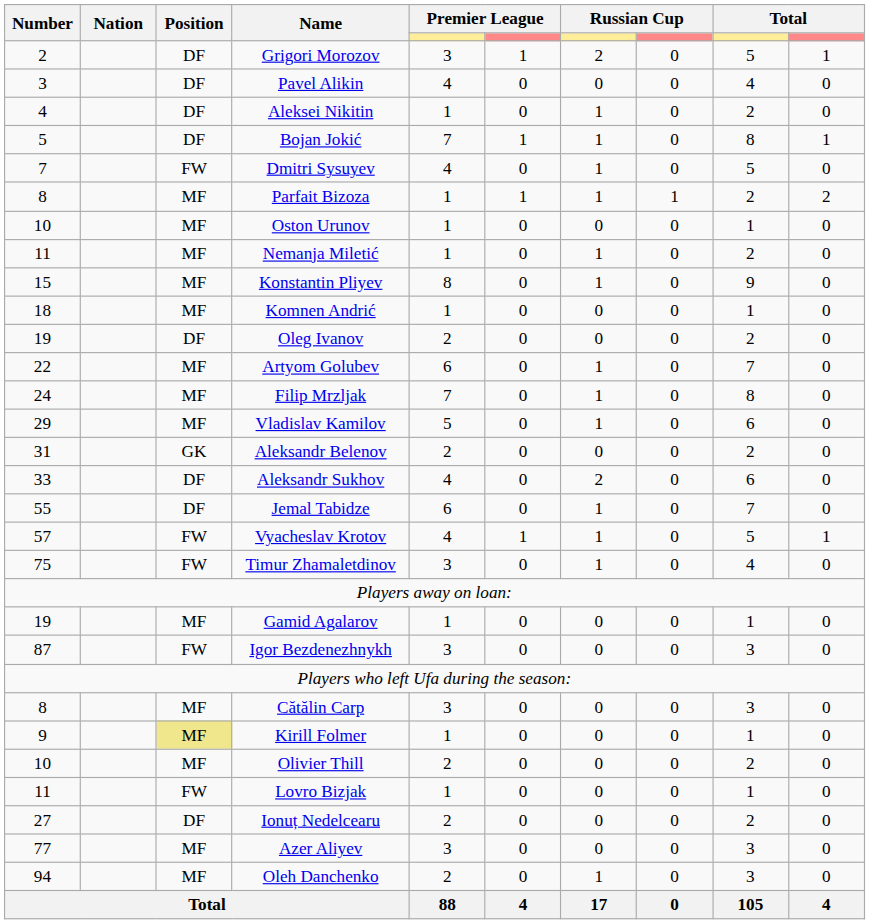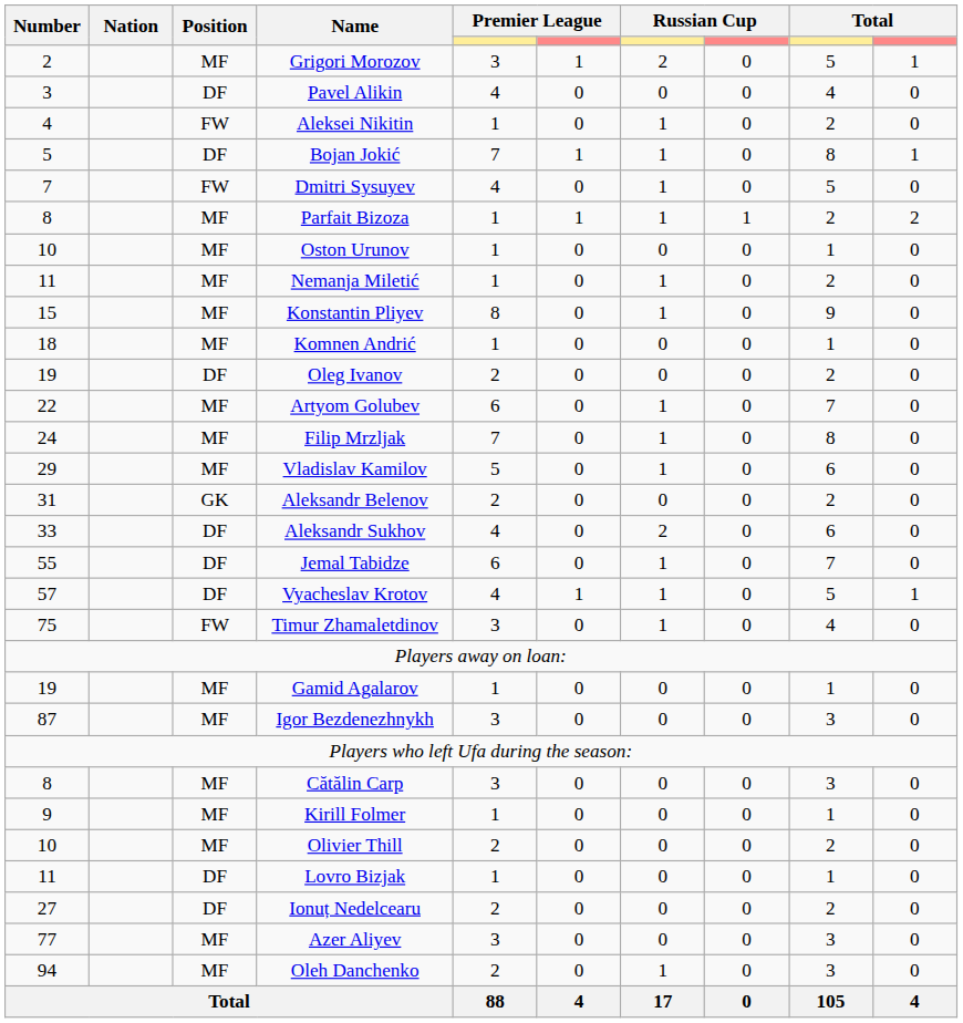 <table class="wikitable" style="font-size: 95%; text-align: center;">
 <tr>
 <th rowspan=2 width=60>Number</th>
 <th rowspan=2 width=60>Nation</th>
 <th rowspan=2 width=60>Position</th>
 <th rowspan=2 width=150>Name</th>
 <th colspan=2>Premier League</th>
 <th colspan=2>Russian Cup</th>
 <th colspan=2>Total</th>
 </tr>
 <tr>
 <th style="width:60px; background:#fe9;"></th>
 <th style="width:60px; background:#ff8888;"></th>
 <th style="width:60px; background:#fe9;"></th>
 <th style="width:60px; background:#ff8888;"></th>
 <th style="width:60px; background:#fe9;"></th>
 <th style="width:60px; background:#ff8888;"></th>
 </tr>
 <tr>
 <td>2</td>
 <td></td>
-<td>DF</td>
+<td>MF</td>
 <td><a href='#'>Grigori Morozov</a></td>
 <td>3</td>
 <td>1</td>
 <td>2</td>
 <td>0</td>
 <td>5</td>
 <td>1</td>
 </tr>
 <tr>
 <td>3</td>
 <td></td>
 <td>DF</td>
 <td><a href='#'>Pavel Alikin</a></td>
 <td>4</td>
 <td>0</td>
 <td>0</td>
 <td>0</td>
 <td>4</td>
 <td>0</td>
 </tr>
 <tr>
 <td>4</td>
 <td></td>
-<td>DF</td>
+<td>FW</td>
 <td><a href='#'>Aleksei Nikitin</a></td>
 <td>1</td>
 <td>0</td>
 <td>1</td>
 <td>0</td>
 <td>2</td>
 <td>0</td>
 </tr>
 <tr>
 <td>5</td>
 <td></td>
 <td>DF</td>
 <td><a href='#'>Bojan Jokić</a></td>
 <td>7</td>
 <td>1</td>
 <td>1</td>
 <td>0</td>
 <td>8</td>
 <td>1</td>
 </tr>
 <tr>
 <td>7</td>
 <td></td>
 <td>FW</td>
 <td><a href='#'>Dmitri Sysuyev</a></td>
 <td>4</td>
 <td>0</td>
 <td>1</td>
 <td>0</td>
 <td>5</td>
 <td>0</td>
 </tr>
 <tr>
 <td>8</td>
 <td></td>
 <td>MF</td>
 <td><a href='#'>Parfait Bizoza</a></td>
 <td>1</td>
 <td>1</td>
 <td>1</td>
 <td>1</td>
 <td>2</td>
 <td>2</td>
 </tr>
 <tr>
 <td>10</td>
 <td></td>
 <td>MF</td>
 <td><a href='#'>Oston Urunov</a></td>
 <td>1</td>
 <td>0</td>
 <td>0</td>
 <td>0</td>
 <td>1</td>
 <td>0</td>
 </tr>
 <tr>
 <td>11</td>
 <td></td>
 <td>MF</td>
 <td><a href='#'>Nemanja Miletić</a></td>
 <td>1</td>
 <td>0</td>
 <td>1</td>
 <td>0</td>
 <td>2</td>
 <td>0</td>
 </tr>
 <tr>
 <td>15</td>
 <td></td>
 <td>MF</td>
 <td><a href='#'>Konstantin Pliyev</a></td>
 <td>8</td>
 <td>0</td>
 <td>1</td>
 <td>0</td>
 <td>9</td>
 <td>0</td>
 </tr>
 <tr>
 <td>18</td>
 <td></td>
 <td>MF</td>
 <td><a href='#'>Komnen Andrić</a></td>
 <td>1</td>
 <td>0</td>
 <td>0</td>
 <td>0</td>
 <td>1</td>
 <td>0</td>
 </tr>
 <tr>
 <td>19</td>
 <td></td>
 <td>DF</td>
 <td><a href='#'>Oleg Ivanov</a></td>
 <td>2</td>
 <td>0</td>
 <td>0</td>
 <td>0</td>
 <td>2</td>
 <td>0</td>
 </tr>
 <tr>
 <td>22</td>
 <td></td>
 <td>MF</td>
 <td><a href='#'>Artyom Golubev</a></td>
 <td>6</td>
 <td>0</td>
 <td>1</td>
 <td>0</td>
 <td>7</td>
 <td>0</td>
 </tr>
 <tr>
 <td>24</td>
 <td></td>
 <td>MF</td>
 <td><a href='#'>Filip Mrzljak</a></td>
 <td>7</td>
 <td>0</td>
 <td>1</td>
 <td>0</td>
 <td>8</td>
 <td>0</td>
 </tr>
 <tr>
 <td>29</td>
 <td></td>
 <td>MF</td>
 <td><a href='#'>Vladislav Kamilov</a></td>
 <td>5</td>
 <td>0</td>
 <td>1</td>
 <td>0</td>
 <td>6</td>
 <td>0</td>
 </tr>
 <tr>
 <td>31</td>
 <td></td>
 <td>GK</td>
 <td><a href='#'>Aleksandr Belenov</a></td>
 <td>2</td>
 <td>0</td>
 <td>0</td>
 <td>0</td>
 <td>2</td>
 <td>0</td>
 </tr>
 <tr>
 <td>33</td>
 <td></td>
 <td>DF</td>
 <td><a href='#'>Aleksandr Sukhov</a></td>
 <td>4</td>
 <td>0</td>
 <td>2</td>
 <td>0</td>
 <td>6</td>
 <td>0</td>
 </tr>
 <tr>
 <td>55</td>
 <td></td>
 <td>DF</td>
 <td><a href='#'>Jemal Tabidze</a></td>
 <td>6</td>
 <td>0</td>
 <td>1</td>
 <td>0</td>
 <td>7</td>
 <td>0</td>
 </tr>
 <tr>
 <td>57</td>
 <td></td>
-<td>FW</td>
+<td>DF</td>
 <td><a href='#'>Vyacheslav Krotov</a></td>
 <td>4</td>
 <td>1</td>
 <td>1</td>
 <td>0</td>
 <td>5</td>
 <td>1</td>
 </tr>
 <tr>
 <td>75</td>
 <td></td>
 <td>FW</td>
 <td><a href='#'>Timur Zhamaletdinov</a></td>
 <td>3</td>
 <td>0</td>
 <td>1</td>
 <td>0</td>
 <td>4</td>
 <td>0</td>
 </tr>
 <tr>
 <td colspan="14"><em>Players away on loan:</em></td>
 </tr>
 <tr>
 <td>19</td>
 <td></td>
 <td>MF</td>
 <td><a href='#'>Gamid Agalarov</a></td>
 <td>1</td>
 <td>0</td>
 <td>0</td>
 <td>0</td>
 <td>1</td>
 <td>0</td>
 </tr>
 <tr>
 <td>87</td>
 <td></td>
-<td>FW</td>
+<td>MF</td>
 <td><a href='#'>Igor Bezdenezhnykh</a></td>
 <td>3</td>
 <td>0</td>
 <td>0</td>
 <td>0</td>
 <td>3</td>
 <td>0</td>
 </tr>
 <tr>
 <td colspan="14"><em>Players who left Ufa during the season:</em></td>
 </tr>
 <tr>
 <td>8</td>
 <td></td>
 <td>MF</td>
 <td><a href='#'>Cătălin Carp</a></td>
 <td>3</td>
 <td>0</td>
 <td>0</td>
 <td>0</td>
 <td>3</td>
 <td>0</td>
 </tr>
 <tr>
 <td>9</td>
 <td></td>
-<td style="background: khaki;">MF</td>
+<td>MF</td>
 <td><a href='#'>Kirill Folmer</a></td>
 <td>1</td>
 <td>0</td>
 <td>0</td>
 <td>0</td>
 <td>1</td>
 <td>0</td>
 </tr>
 <tr>
 <td>10</td>
 <td></td>
 <td>MF</td>
 <td><a href='#'>Olivier Thill</a></td>
 <td>2</td>
 <td>0</td>
 <td>0</td>
 <td>0</td>
 <td>2</td>
 <td>0</td>
 </tr>
 <tr>
 <td>11</td>
 <td></td>
-<td>FW</td>
+<td>DF</td>
 <td><a href='#'>Lovro Bizjak</a></td>
 <td>1</td>
 <td>0</td>
 <td>0</td>
 <td>0</td>
 <td>1</td>
 <td>0</td>
 </tr>
 <tr>
 <td>27</td>
 <td></td>
 <td>DF</td>
 <td><a href='#'>Ionuț Nedelcearu</a></td>
 <td>2</td>
 <td>0</td>
 <td>0</td>
 <td>0</td>
 <td>2</td>
 <td>0</td>
 </tr>
 <tr>
 <td>77</td>
 <td></td>
 <td>MF</td>
 <td><a href='#'>Azer Aliyev</a></td>
 <td>3</td>
 <td>0</td>
 <td>0</td>
 <td>0</td>
 <td>3</td>
 <td>0</td>
 </tr>
 <tr>
 <td>94</td>
 <td></td>
 <td>MF</td>
 <td><a href='#'>Oleh Danchenko</a></td>
 <td>2</td>
 <td>0</td>
 <td>1</td>
 <td>0</td>
 <td>3</td>
 <td>0</td>
 </tr>
 <tr>
 <th colspan=4>Total</th>
 <th>88</th>
 <th>4</th>
 <th>17</th>
 <th>0</th>
 <th>105</th>
 <th>4</th>
 </tr>
 </table>
